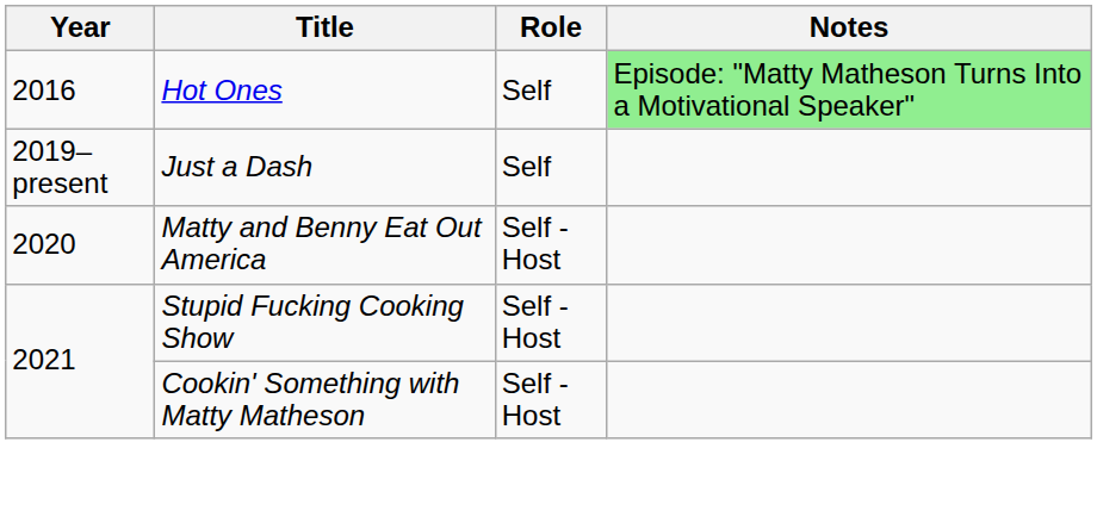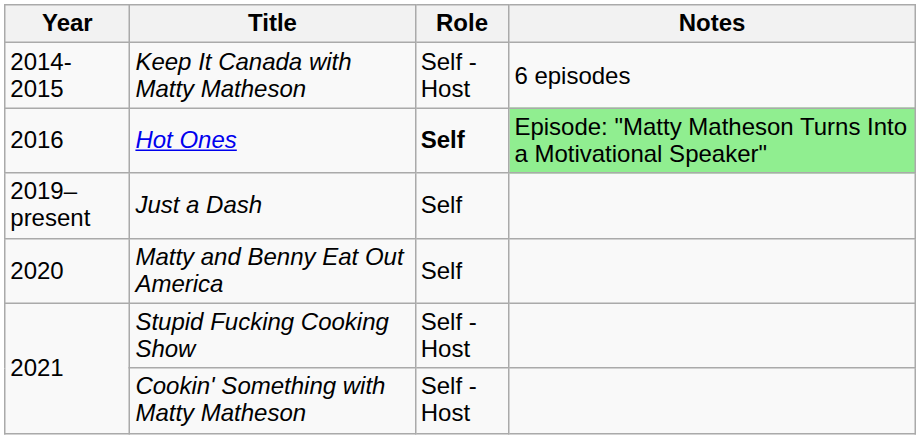 <table class="wikitable">
 <tr>
 <th>Year</th>
 <th>Title</th>
 <th>Role</th>
 <th>Notes</th>
 </tr>
 <tr>
+<td>2014-2015</td>
+<td><em>Keep It Canada with Matty Matheson</em></td>
+<td>Self - Host</td>
+<td>6 episodes</td>
+</tr>
+<tr>
 <td>2016</td>
 <td><em><a href='#'>Hot Ones</a></em></td>
-<td>Self</td>
+<td><strong>Self</strong></td>
 <td style="background: lightgreen;">Episode: "Matty Matheson Turns Into a Motivational Speaker"</td>
 </tr>
 <tr>
 <td>2019–present</td>
 <td><em>Just a Dash</em></td>
 <td>Self</td>
 <td></td>
 </tr>
 <tr>
 <td>2020</td>
 <td><em>Matty and Benny Eat Out America</em></td>
-<td>Self - Host</td>
+<td>Self</td>
 <td></td>
 </tr>
 <tr>
 <td rowspan="2">2021</td>
 <td><em>Stupid Fucking Cooking Show</em></td>
 <td>Self - Host</td>
 <td></td>
 </tr>
 <tr>
 <td><em>Cookin' Something with Matty Matheson</em></td>
 <td>Self - Host</td>
 <td></td>
 </tr>
 </table>
